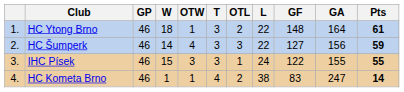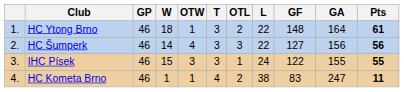 <table class="wikitable">
 <tr>
 <th width="30"></th>
 <th width="200">Club</th>
 <th width="30">GP</th>
 <th width="30">W</th>
 <th width="30">OTW</th>
 <th width="30">T</th>
 <th width="30">OTL</th>
 <th width="30">L</th>
 <th width="70">GF</th>
 <th width="70">GA</th>
 <th width="70">Pts</th>
 </tr>
 <tr bgcolor="#BCD2EE" align="center">
 <td>1.</td>
 <td align="left"><a href='#'>HC Ytong Brno</a></td>
 <td>46</td>
 <td>18</td>
 <td>1</td>
 <td>3</td>
 <td>2</td>
 <td>22</td>
 <td>148</td>
 <td>164</td>
 <td><strong>61</strong></td>
 </tr>
 <tr bgcolor="#BCD2EE" align="center">
 <td>2.</td>
 <td align="left"><a href='#'>HC Šumperk</a></td>
 <td>46</td>
 <td>14</td>
 <td>4</td>
 <td>3</td>
 <td>3</td>
 <td>22</td>
 <td>127</td>
 <td>156</td>
-<td><strong>59</strong></td>
+<td><strong>56</strong></td>
 </tr>
 <tr bgcolor="#EECFA1" align="center">
 <td>3.</td>
 <td align="left"><a href='#'>IHC Písek</a></td>
 <td>46</td>
 <td>15</td>
 <td>3</td>
 <td>3</td>
 <td>1</td>
 <td>24</td>
 <td>122</td>
 <td>155</td>
 <td><strong>55</strong></td>
 </tr>
 <tr bgcolor="#EECFA1" align="center">
 <td>4.</td>
 <td align="left"><a href='#'>HC Kometa Brno</a></td>
 <td>46</td>
 <td>1</td>
 <td>1</td>
 <td>4</td>
 <td>2</td>
 <td>38</td>
 <td>83</td>
 <td>247</td>
-<td><strong>14</strong></td>
+<td><strong>11</strong></td>
 </tr>
 </table>
